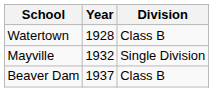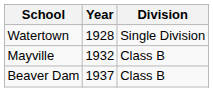 <table class="wikitable">
 <tr>
 <th>School</th>
 <th>Year</th>
 <th>Division</th>
 </tr>
 <tr>
 <td>Watertown</td>
 <td>1928</td>
-<td>Class B</td>
+<td>Single Division</td>
 </tr>
 <tr>
 <td>Mayville</td>
 <td>1932</td>
-<td>Single Division</td>
+<td>Class B</td>
 </tr>
 <tr>
 <td>Beaver Dam</td>
 <td>1937</td>
 <td>Class B</td>
 </tr>
 </table>
